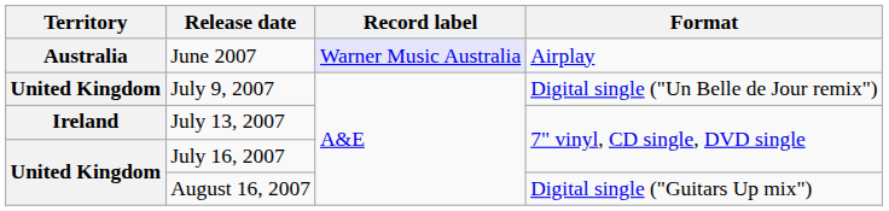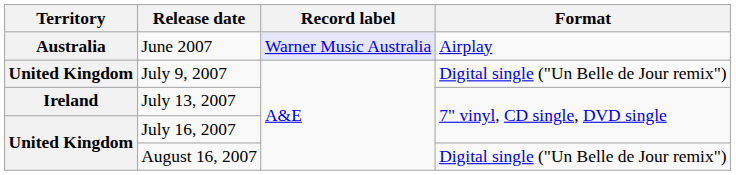 <table class="wikitable plainrowheaders">
 <tr>
 <th scope="col">Territory</th>
 <th scope="col">Release date</th>
 <th scope="col">Record label</th>
 <th scope="col">Format</th>
 </tr>
 <tr>
 <th scope="row">Australia</th>
 <td rowspan="2">June 2007</td>
 <td style="background: lavender;"><a href='#'>Warner Music Australia</a></td>
 <td rowspan="2"><a href='#'>Airplay</a></td>
 </tr>
 <tr>
 <th scope="row" rowspan="2">United Kingdom</th>
 <td rowspan="5"><a href='#'>A&E</a></td>
 </tr>
 <tr>
 <td>July 9, 2007</td>
 <td><a href='#'>Digital single</a> ("Un Belle de Jour remix")</td>
 </tr>
 <tr>
 <th scope="row">Ireland</th>
 <td>July 13, 2007</td>
 <td rowspan="2"><a href='#'>7" vinyl</a>, <a href='#'>CD single</a>, <a href='#'>DVD single</a></td>
 </tr>
 <tr>
 <th scope="row" rowspan="2">United Kingdom</th>
 <td>July 16, 2007</td>
 </tr>
 <tr>
 <td>August 16, 2007</td>
-<td><a href='#'>Digital single</a> ("Guitars Up mix")</td>
+<td><a href='#'>Digital single</a> ("Un Belle de Jour remix")</td>
 </tr>
 </table>
